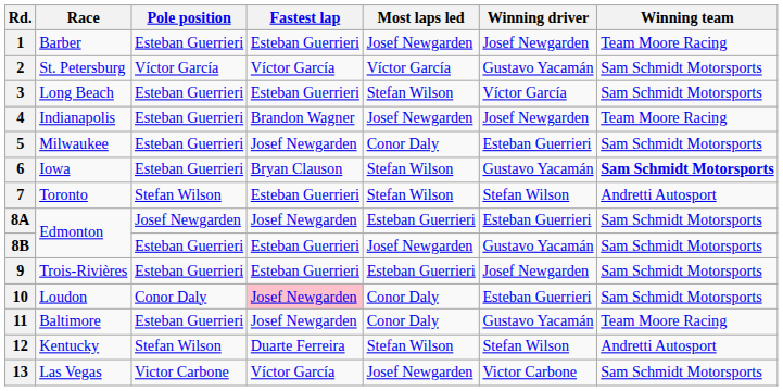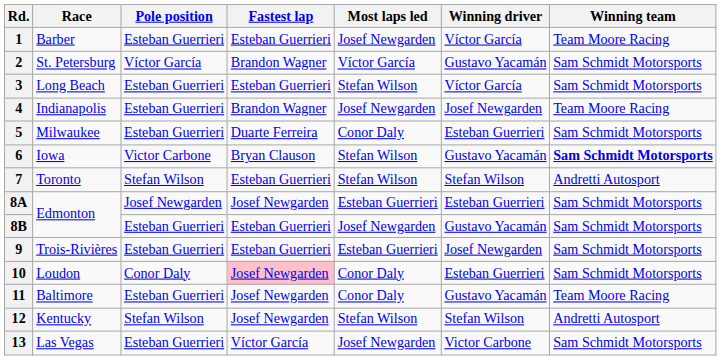 <table class="wikitable sortable" style="font-size: 85%">
 <tr>
 <th>Rd.</th>
 <th>Race</th>
 <th><a href='#'>Pole position</a></th>
 <th><a href='#'>Fastest lap</a></th>
 <th>Most laps led</th>
 <th>Winning driver</th>
 <th>Winning team</th>
 </tr>
 <tr>
 <th>1</th>
 <td> <a href='#'>Barber</a></td>
 <td> <a href='#'>Esteban Guerrieri</a></td>
 <td> <a href='#'>Esteban Guerrieri</a></td>
 <td> <a href='#'>Josef Newgarden</a></td>
-<td> <a href='#'>Josef Newgarden</a></td>
+<td> <a href='#'>Víctor García</a></td>
 <td> <a href='#'>Team Moore Racing</a></td>
 </tr>
 <tr>
 <th>2</th>
 <td> <a href='#'>St. Petersburg</a></td>
 <td> <a href='#'>Víctor García</a></td>
-<td> <a href='#'>Víctor García</a></td>
+<td> <a href='#'>Brandon Wagner</a></td>
 <td> <a href='#'>Víctor García</a></td>
 <td> <a href='#'>Gustavo Yacamán</a></td>
 <td> <a href='#'>Sam Schmidt Motorsports</a></td>
 </tr>
 <tr>
 <th>3</th>
 <td> <a href='#'>Long Beach</a></td>
 <td> <a href='#'>Esteban Guerrieri</a></td>
 <td> <a href='#'>Esteban Guerrieri</a></td>
 <td> <a href='#'>Stefan Wilson</a></td>
 <td> <a href='#'>Víctor García</a></td>
 <td> <a href='#'>Sam Schmidt Motorsports</a></td>
 </tr>
 <tr>
 <th>4</th>
 <td> <a href='#'>Indianapolis</a></td>
 <td> <a href='#'>Esteban Guerrieri</a></td>
 <td> <a href='#'>Brandon Wagner</a></td>
 <td> <a href='#'>Josef Newgarden</a></td>
 <td> <a href='#'>Josef Newgarden</a></td>
 <td> <a href='#'>Team Moore Racing</a></td>
 </tr>
 <tr>
 <th>5</th>
 <td> <a href='#'>Milwaukee</a></td>
 <td> <a href='#'>Esteban Guerrieri</a></td>
-<td> <a href='#'>Josef Newgarden</a></td>
+<td> <a href='#'>Duarte Ferreira</a></td>
 <td> <a href='#'>Conor Daly</a></td>
 <td> <a href='#'>Esteban Guerrieri</a></td>
 <td> <a href='#'>Sam Schmidt Motorsports</a></td>
 </tr>
 <tr>
 <th>6</th>
 <td> <a href='#'>Iowa</a></td>
-<td> <a href='#'>Esteban Guerrieri</a></td>
+<td> <a href='#'>Victor Carbone</a></td>
 <td> <a href='#'>Bryan Clauson</a></td>
 <td> <a href='#'>Stefan Wilson</a></td>
 <td> <a href='#'>Gustavo Yacamán</a></td>
 <td><strong> <a href='#'>Sam Schmidt Motorsports</a></strong></td>
 </tr>
 <tr>
 <th>7</th>
 <td> <a href='#'>Toronto</a></td>
 <td> <a href='#'>Stefan Wilson</a></td>
 <td> <a href='#'>Esteban Guerrieri</a></td>
 <td> <a href='#'>Stefan Wilson</a></td>
 <td> <a href='#'>Stefan Wilson</a></td>
 <td> <a href='#'>Andretti Autosport</a></td>
 </tr>
 <tr>
 <th>8A</th>
 <td rowspan=2> <a href='#'>Edmonton</a></td>
 <td> <a href='#'>Josef Newgarden</a></td>
 <td> <a href='#'>Josef Newgarden</a></td>
 <td> <a href='#'>Esteban Guerrieri</a></td>
 <td> <a href='#'>Esteban Guerrieri</a></td>
 <td> <a href='#'>Sam Schmidt Motorsports</a></td>
 </tr>
 <tr>
 <th>8B</th>
 <td> <a href='#'>Esteban Guerrieri</a></td>
 <td> <a href='#'>Esteban Guerrieri</a></td>
 <td> <a href='#'>Josef Newgarden</a></td>
 <td> <a href='#'>Gustavo Yacamán</a></td>
 <td> <a href='#'>Sam Schmidt Motorsports</a></td>
 </tr>
 <tr>
 <th>9</th>
 <td> <a href='#'>Trois-Rivières</a></td>
 <td> <a href='#'>Esteban Guerrieri</a></td>
 <td> <a href='#'>Esteban Guerrieri</a></td>
 <td> <a href='#'>Esteban Guerrieri</a></td>
 <td> <a href='#'>Josef Newgarden</a></td>
 <td> <a href='#'>Sam Schmidt Motorsports</a></td>
 </tr>
 <tr>
 <th>10</th>
 <td> <a href='#'>Loudon</a></td>
 <td> <a href='#'>Conor Daly</a></td>
 <td style="background: pink;"> <a href='#'>Josef Newgarden</a></td>
 <td> <a href='#'>Conor Daly</a></td>
 <td> <a href='#'>Esteban Guerrieri</a></td>
 <td> <a href='#'>Sam Schmidt Motorsports</a></td>
 </tr>
 <tr>
 <th>11</th>
 <td> <a href='#'>Baltimore</a></td>
 <td> <a href='#'>Esteban Guerrieri</a></td>
 <td> <a href='#'>Josef Newgarden</a></td>
 <td> <a href='#'>Conor Daly</a></td>
 <td> <a href='#'>Gustavo Yacamán</a></td>
 <td> <a href='#'>Team Moore Racing</a></td>
 </tr>
 <tr>
 <th>12</th>
 <td> <a href='#'>Kentucky</a></td>
 <td> <a href='#'>Stefan Wilson</a></td>
-<td> <a href='#'>Duarte Ferreira</a></td>
+<td> <a href='#'>Josef Newgarden</a></td>
 <td> <a href='#'>Stefan Wilson</a></td>
 <td> <a href='#'>Stefan Wilson</a></td>
 <td> <a href='#'>Andretti Autosport</a></td>
 </tr>
 <tr>
 <th>13</th>
 <td> <a href='#'>Las Vegas</a></td>
-<td> <a href='#'>Victor Carbone</a></td>
+<td> <a href='#'>Esteban Guerrieri</a></td>
 <td> <a href='#'>Víctor García</a></td>
 <td> <a href='#'>Josef Newgarden</a></td>
 <td> <a href='#'>Victor Carbone</a></td>
 <td> <a href='#'>Sam Schmidt Motorsports</a></td>
 </tr>
 </table>
